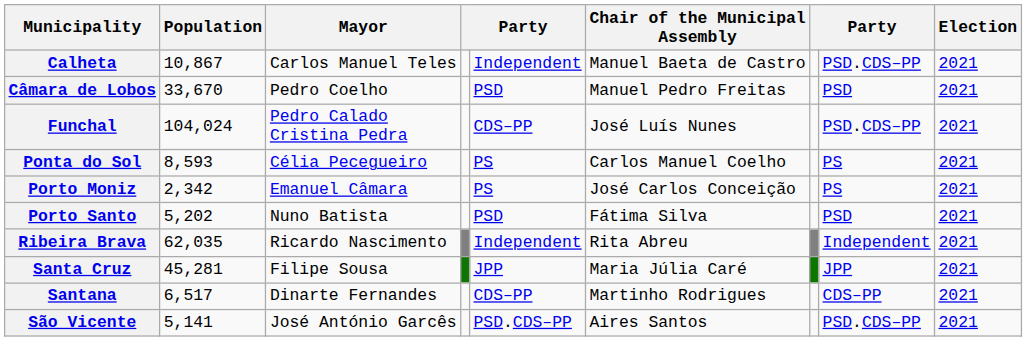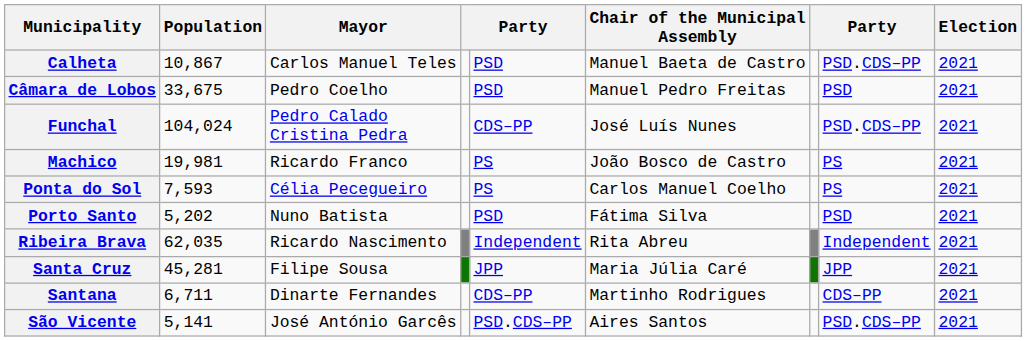 <table class="wikitable">
 <tr>
 <th>Municipality</th>
 <th>Population</th>
 <th>Mayor</th>
 <th colspan="2">Party</th>
 <th>Chair of the Municipal<br>Assembly</th>
 <th colspan="2">Party</th>
 <th>Election</th>
 </tr>
 <tr>
 <th><a href='#'>Calheta</a></th>
 <td>10,867</td>
 <td>Carlos Manuel Teles</td>
 <td></td>
-<td><a href='#'>Independent</a></td>
+<td><a href='#'>PSD</a></td>
 <td>Manuel Baeta de Castro</td>
 <td></td>
 <td><a href='#'>PSD</a>.<a href='#'>CDS–PP</a></td>
 <td><a href='#'>2021</a></td>
 </tr>
 <tr>
 <th><a href='#'>Câmara de Lobos</a></th>
-<td>33,670</td>
+<td>33,675</td>
 <td>Pedro Coelho</td>
 <td></td>
 <td><a href='#'>PSD</a></td>
 <td>Manuel Pedro Freitas</td>
 <td></td>
 <td><a href='#'>PSD</a></td>
 <td><a href='#'>2021</a></td>
 </tr>
 <tr>
 <th><a href='#'>Funchal</a></th>
 <td>104,024</td>
 <td><a href='#'>Pedro Calado</a> <br><a href='#'>Cristina Pedra</a> <br></td>
 <td></td>
 <td><a href='#'>CDS–PP</a></td>
 <td>José Luís Nunes</td>
 <td></td>
 <td><a href='#'>PSD</a>.<a href='#'>CDS–PP</a></td>
 <td><a href='#'>2021</a></td>
 </tr>
 <tr>
-<th><a href='#'>Ponta do Sol</a></th>
-<td>8,593</td>
-<td><a href='#'>Célia Pecegueiro</a></td>
+<th><a href='#'>Machico</a></th>
+<td>19,981</td>
+<td>Ricardo Franco</td>
 <td></td>
 <td><a href='#'>PS</a></td>
-<td>Carlos Manuel Coelho</td>
+<td>João Bosco de Castro</td>
 <td></td>
 <td><a href='#'>PS</a></td>
 <td><a href='#'>2021</a></td>
 </tr>
 <tr>
-<th><a href='#'>Porto Moniz</a></th>
-<td>2,342</td>
-<td><a href='#'>Emanuel Câmara</a></td>
+<th><a href='#'>Ponta do Sol</a></th>
+<td>7,593</td>
+<td><a href='#'>Célia Pecegueiro</a></td>
 <td></td>
 <td><a href='#'>PS</a></td>
-<td>José Carlos Conceição</td>
+<td>Carlos Manuel Coelho</td>
 <td></td>
 <td><a href='#'>PS</a></td>
 <td><a href='#'>2021</a></td>
 </tr>
 <tr>
 <th><a href='#'>Porto Santo</a></th>
 <td>5,202</td>
 <td>Nuno Batista</td>
 <td></td>
 <td><a href='#'>PSD</a></td>
 <td>Fátima Silva</td>
 <td></td>
 <td><a href='#'>PSD</a></td>
 <td><a href='#'>2021</a></td>
 </tr>
 <tr>
 <th><a href='#'>Ribeira Brava</a></th>
 <td>62,035</td>
 <td>Ricardo Nascimento</td>
 <td bgcolor="gray" style="width: 1px"></td>
 <td><a href='#'>Independent</a></td>
 <td>Rita Abreu</td>
 <td bgcolor="gray" style="width: 1px"></td>
 <td><a href='#'>Independent</a></td>
 <td><a href='#'>2021</a></td>
 </tr>
 <tr>
 <th><a href='#'>Santa Cruz</a></th>
 <td>45,281</td>
 <td>Filipe Sousa</td>
 <td bgcolor="#0e776d;" style="width: 1px"></td>
 <td><a href='#'>JPP</a></td>
 <td>Maria Júlia Caré</td>
 <td bgcolor="#0e776d;" style="width: 1px"></td>
 <td><a href='#'>JPP</a></td>
 <td><a href='#'>2021</a></td>
 </tr>
 <tr>
 <th><a href='#'>Santana</a></th>
-<td>6,517</td>
+<td>6,711</td>
 <td>Dinarte Fernandes</td>
 <td></td>
 <td><a href='#'>CDS–PP</a></td>
 <td>Martinho Rodrigues</td>
 <td></td>
 <td><a href='#'>CDS–PP</a></td>
 <td><a href='#'>2021</a></td>
 </tr>
 <tr>
 <th><a href='#'>São Vicente</a></th>
 <td>5,141</td>
 <td>José António Garcês</td>
 <td></td>
 <td><a href='#'>PSD</a>.<a href='#'>CDS–PP</a></td>
 <td>Aires Santos</td>
 <td></td>
 <td><a href='#'>PSD</a>.<a href='#'>CDS–PP</a></td>
 <td><a href='#'>2021</a></td>
 </tr>
 </table>
